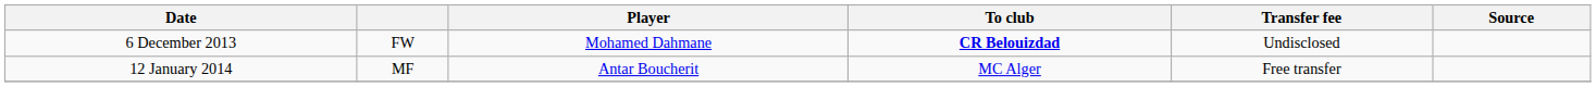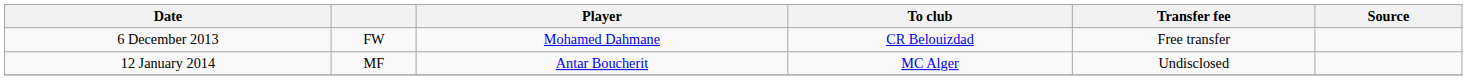 <table class="wikitable sortable" style="width:70%; text-align:center; font-size:85%; text-align:centre;">
 <tr>
 <th>Date</th>
 <th></th>
 <th>Player</th>
 <th>To club</th>
 <th>Transfer fee</th>
 <th>Source</th>
 </tr>
 <tr>
 <td>6 December 2013</td>
 <td>FW</td>
 <td> <a href='#'>Mohamed Dahmane</a></td>
-<td><strong><a href='#'>CR Belouizdad</a></strong></td>
-<td>Undisclosed</td>
+<td><a href='#'>CR Belouizdad</a></td>
+<td>Free transfer</td>
 <td></td>
 </tr>
 <tr>
 <td>12 January 2014</td>
 <td>MF</td>
 <td> <a href='#'>Antar Boucherit</a></td>
 <td><a href='#'>MC Alger</a></td>
-<td>Free transfer</td>
+<td>Undisclosed</td>
 <td></td>
 </tr>
 <tr>
 </tr>
 </table>
